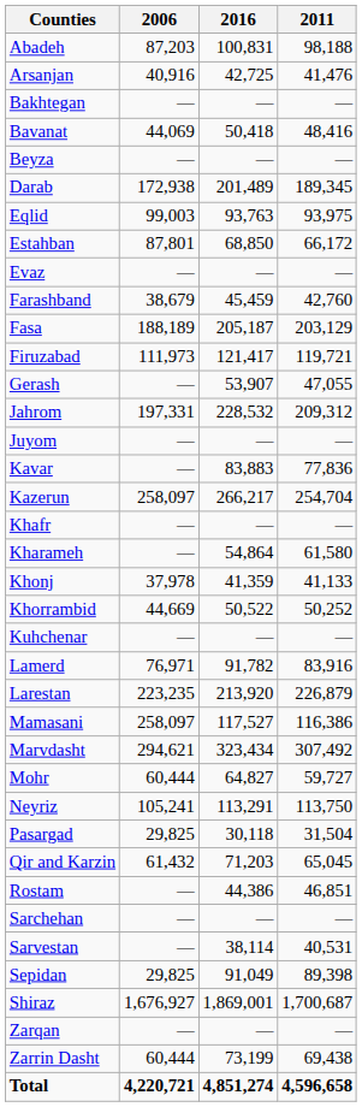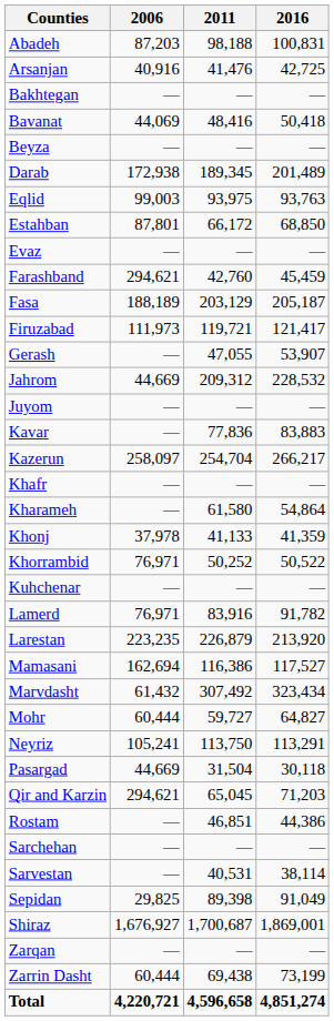 <table class="wikitable">
 <tr>
 <th>Counties</th>
 <th>2006</th>
+<th>2011</th>
 <th>2016</th>
-<th>2011</th>
 </tr>
 <tr>
 <td><a href='#'>Abadeh</a></td>
 <td style="text-align: right;">87,203</td>
+<td style="text-align: right;">98,188</td>
 <td style="text-align: right;">100,831</td>
-<td style="text-align: right;">98,188</td>
 </tr>
 <tr>
 <td><a href='#'>Arsanjan</a></td>
 <td style="text-align: right;">40,916</td>
+<td style="text-align: right;">41,476</td>
 <td style="text-align: right;">42,725</td>
-<td style="text-align: right;">41,476</td>
 </tr>
 <tr>
 <td><a href='#'>Bakhtegan</a></td>
 <td style="text-align: right;">—</td>
 <td style="text-align: right;">—</td>
 <td style="text-align: right;">—</td>
 </tr>
 <tr>
 <td><a href='#'>Bavanat</a></td>
 <td style="text-align: right;">44,069</td>
+<td style="text-align: right;">48,416</td>
 <td style="text-align: right;">50,418</td>
-<td style="text-align: right;">48,416</td>
 </tr>
 <tr>
 <td><a href='#'>Beyza</a></td>
 <td style="text-align: right;">—</td>
 <td style="text-align: right;">—</td>
 <td style="text-align: right;">—</td>
 </tr>
 <tr>
 <td><a href='#'>Darab</a></td>
 <td style="text-align: right;">172,938</td>
+<td style="text-align: right;">189,345</td>
 <td style="text-align: right;">201,489</td>
-<td style="text-align: right;">189,345</td>
 </tr>
 <tr>
 <td><a href='#'>Eqlid</a></td>
 <td style="text-align: right;">99,003</td>
+<td style="text-align: right;">93,975</td>
 <td style="text-align: right;">93,763</td>
-<td style="text-align: right;">93,975</td>
 </tr>
 <tr>
 <td><a href='#'>Estahban</a></td>
 <td style="text-align: right;">87,801</td>
+<td style="text-align: right;">66,172</td>
 <td style="text-align: right;">68,850</td>
-<td style="text-align: right;">66,172</td>
 </tr>
 <tr>
 <td><a href='#'>Evaz</a></td>
 <td style="text-align: right;">—</td>
 <td style="text-align: right;">—</td>
 <td style="text-align: right;">—</td>
 </tr>
 <tr>
 <td><a href='#'>Farashband</a></td>
-<td style="text-align: right;">38,679</td>
+<td style="text-align: right;">294,621</td>
+<td style="text-align: right;">42,760</td>
 <td style="text-align: right;">45,459</td>
-<td style="text-align: right;">42,760</td>
 </tr>
 <tr>
 <td><a href='#'>Fasa</a></td>
 <td style="text-align: right;">188,189</td>
+<td style="text-align: right;">203,129</td>
 <td style="text-align: right;">205,187</td>
-<td style="text-align: right;">203,129</td>
 </tr>
 <tr>
 <td><a href='#'>Firuzabad</a></td>
 <td style="text-align: right;">111,973</td>
+<td style="text-align: right;">119,721</td>
 <td style="text-align: right;">121,417</td>
-<td style="text-align: right;">119,721</td>
 </tr>
 <tr>
 <td><a href='#'>Gerash</a></td>
 <td style="text-align: right;">—</td>
+<td style="text-align: right;">47,055</td>
 <td style="text-align: right;">53,907</td>
-<td style="text-align: right;">47,055</td>
 </tr>
 <tr>
 <td><a href='#'>Jahrom</a></td>
-<td style="text-align: right;">197,331</td>
+<td style="text-align: right;">44,669</td>
+<td style="text-align: right;">209,312</td>
 <td style="text-align: right;">228,532</td>
-<td style="text-align: right;">209,312</td>
 </tr>
 <tr>
 <td><a href='#'>Juyom</a></td>
 <td style="text-align: right;">—</td>
 <td style="text-align: right;">—</td>
 <td style="text-align: right;">—</td>
 </tr>
 <tr>
 <td><a href='#'>Kavar</a></td>
 <td style="text-align: right;">—</td>
+<td style="text-align: right;">77,836</td>
 <td style="text-align: right;">83,883</td>
-<td style="text-align: right;">77,836</td>
 </tr>
 <tr>
 <td><a href='#'>Kazerun</a></td>
 <td style="text-align: right;">258,097</td>
+<td style="text-align: right;">254,704</td>
 <td style="text-align: right;">266,217</td>
-<td style="text-align: right;">254,704</td>
 </tr>
 <tr>
 <td><a href='#'>Khafr</a></td>
 <td style="text-align: right;">—</td>
 <td style="text-align: right;">—</td>
 <td style="text-align: right;">—</td>
 </tr>
 <tr>
 <td><a href='#'>Kharameh</a></td>
 <td style="text-align: right;">—</td>
+<td style="text-align: right;">61,580</td>
 <td style="text-align: right;">54,864</td>
-<td style="text-align: right;">61,580</td>
 </tr>
 <tr>
 <td><a href='#'>Khonj</a></td>
 <td style="text-align: right;">37,978</td>
+<td style="text-align: right;">41,133</td>
 <td style="text-align: right;">41,359</td>
-<td style="text-align: right;">41,133</td>
 </tr>
 <tr>
 <td><a href='#'>Khorrambid</a></td>
-<td style="text-align: right;">44,669</td>
+<td style="text-align: right;">76,971</td>
+<td style="text-align: right;">50,252</td>
 <td style="text-align: right;">50,522</td>
-<td style="text-align: right;">50,252</td>
 </tr>
 <tr>
 <td><a href='#'>Kuhchenar</a></td>
 <td style="text-align: right;">—</td>
 <td style="text-align: right;">—</td>
 <td style="text-align: right;">—</td>
 </tr>
 <tr>
 <td><a href='#'>Lamerd</a></td>
 <td style="text-align: right;">76,971</td>
+<td style="text-align: right;">83,916</td>
 <td style="text-align: right;">91,782</td>
-<td style="text-align: right;">83,916</td>
 </tr>
 <tr>
 <td><a href='#'>Larestan</a></td>
 <td style="text-align: right;">223,235</td>
+<td style="text-align: right;">226,879</td>
 <td style="text-align: right;">213,920</td>
-<td style="text-align: right;">226,879</td>
 </tr>
 <tr>
 <td><a href='#'>Mamasani</a></td>
-<td style="text-align: right;">258,097</td>
+<td style="text-align: right;">162,694</td>
+<td style="text-align: right;">116,386</td>
 <td style="text-align: right;">117,527</td>
-<td style="text-align: right;">116,386</td>
 </tr>
 <tr>
 <td><a href='#'>Marvdasht</a></td>
-<td style="text-align: right;">294,621</td>
+<td style="text-align: right;">61,432</td>
+<td style="text-align: right;">307,492</td>
 <td style="text-align: right;">323,434</td>
-<td style="text-align: right;">307,492</td>
 </tr>
 <tr>
 <td><a href='#'>Mohr</a></td>
 <td style="text-align: right;">60,444</td>
+<td style="text-align: right;">59,727</td>
 <td style="text-align: right;">64,827</td>
-<td style="text-align: right;">59,727</td>
 </tr>
 <tr>
 <td><a href='#'>Neyriz</a></td>
 <td style="text-align: right;">105,241</td>
+<td style="text-align: right;">113,750</td>
 <td style="text-align: right;">113,291</td>
-<td style="text-align: right;">113,750</td>
 </tr>
 <tr>
 <td><a href='#'>Pasargad</a></td>
-<td style="text-align: right;">29,825</td>
+<td style="text-align: right;">44,669</td>
+<td style="text-align: right;">31,504</td>
 <td style="text-align: right;">30,118</td>
-<td style="text-align: right;">31,504</td>
 </tr>
 <tr>
 <td><a href='#'>Qir and Karzin</a></td>
-<td style="text-align: right;">61,432</td>
+<td style="text-align: right;">294,621</td>
+<td style="text-align: right;">65,045</td>
 <td style="text-align: right;">71,203</td>
-<td style="text-align: right;">65,045</td>
 </tr>
 <tr>
 <td><a href='#'>Rostam</a></td>
 <td style="text-align: right;">—</td>
+<td style="text-align: right;">46,851</td>
 <td style="text-align: right;">44,386</td>
-<td style="text-align: right;">46,851</td>
 </tr>
 <tr>
 <td><a href='#'>Sarchehan</a></td>
 <td style="text-align: right;">—</td>
 <td style="text-align: right;">—</td>
 <td style="text-align: right;">—</td>
 </tr>
 <tr>
 <td><a href='#'>Sarvestan</a></td>
 <td style="text-align: right;">—</td>
+<td style="text-align: right;">40,531</td>
 <td style="text-align: right;">38,114</td>
-<td style="text-align: right;">40,531</td>
 </tr>
 <tr>
 <td><a href='#'>Sepidan</a></td>
 <td style="text-align: right;">29,825</td>
+<td style="text-align: right;">89,398</td>
 <td style="text-align: right;">91,049</td>
-<td style="text-align: right;">89,398</td>
 </tr>
 <tr>
 <td><a href='#'>Shiraz</a></td>
 <td style="text-align: right;">1,676,927</td>
+<td style="text-align: right;">1,700,687</td>
 <td style="text-align: right;">1,869,001</td>
-<td style="text-align: right;">1,700,687</td>
 </tr>
 <tr>
 <td><a href='#'>Zarqan</a></td>
 <td style="text-align: right;">—</td>
 <td style="text-align: right;">—</td>
 <td style="text-align: right;">—</td>
 </tr>
 <tr>
 <td><a href='#'>Zarrin Dasht</a></td>
 <td style="text-align: right;">60,444</td>
+<td style="text-align: right;">69,438</td>
 <td style="text-align: right;">73,199</td>
-<td style="text-align: right;">69,438</td>
 </tr>
 <tr>
 <td><strong>Total</strong></td>
 <td style="text-align: right;"><strong>4,220,721 </strong></td>
+<td style="text-align: right;"><strong>4,596,658</strong></td>
 <td style="text-align: right;"><strong>4,851,274</strong></td>
-<td style="text-align: right;"><strong>4,596,658</strong></td>
 </tr>
 </table>
